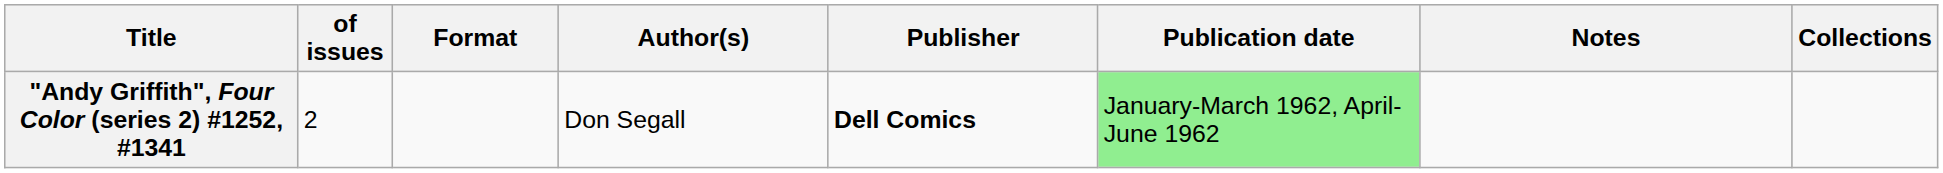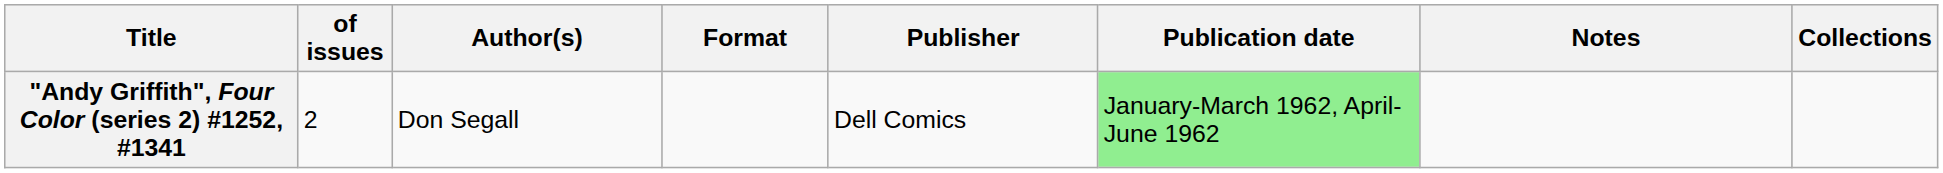 <table class="wikitable">
 <tr>
 <th>Title</th>
 <th style="width:40pt"> of issues</th>
+<th style="width:125pt">Author(s)</th>
 <th style="width:75pt">Format</th>
-<th style="width:125pt">Author(s)</th>
 <th style="width:125pt">Publisher</th>
 <th style="width:150pt">Publication date</th>
 <th style="width:175pt">Notes</th>
 <th>Collections</th>
 </tr>
 <tr>
 <th>"Andy Griffith", <em>Four Color</em> (series 2) #1252, #1341</th>
 <td>2</td>
+<td>Don Segall</td>
 <td></td>
-<td>Don Segall</td>
-<td><strong>Dell Comics</strong></td>
+<td>Dell Comics</td>
 <td style="background: lightgreen;">January-March 1962, April-June 1962</td>
 <td></td>
 <td></td>
 </tr>
 </table>
